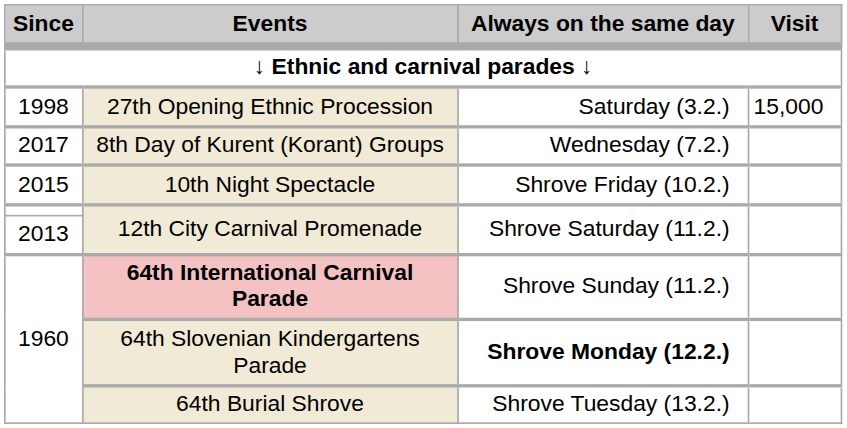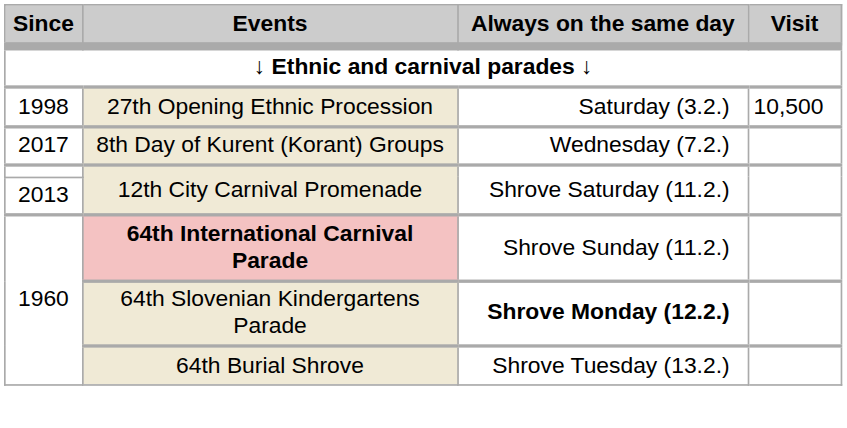 <table class="wikitable plainrowheaders" cellpadding="3" cellspacing="0" border="1" style="background:#fff; font-size:86%; line-height:16px; border:grey solid 1px; border-collapse:collapse;">
 <tr>
 <th scope="col" style="background:#ccc; width:40px;">Since</th>
 <th scope="col" style="background:#ccc; width:220px;">Events</th>
 <th scope="col" style="background:#ccc; width:168px;">Always on the same day</th>
 <th scope="col" style="background:#ccc; width:50px;">Visit</th>
 </tr>
 <tr>
 <td align=center colspan=4 style="border-top-width:5px"><strong>↓ Ethnic and carnival parades ↓</strong></td>
 </tr>
 <tr>
 <td align=center style="border-top-width:2px">1998</td>
 <td align=center bgcolor=#F0EAD6 style="border-top-width:2px">27th Opening Ethnic Procession</td>
 <td align=right style="border-top-width:2px">Saturday (3.2.)  </td>
-<td align=right style="border-top-width:2px">15,000  </td>
+<td align=right style="border-top-width:2px">10,500  </td>
 </tr>
 <tr>
 <td align=center style="border-top-width:2px">2017</td>
 <td align=center bgcolor=#F0EAD6 style="border-top-width:2px">8th Day of Kurent (Korant) Groups</td>
 <td align=right style="border-top-width:2px">Wednesday (7.2.)  </td>
 <td align=center style="border-top-width:2px"></td>
-</tr>
-<tr>
-<td align=center style="border-top-width:2px">2015</td>
-<td align=center bgcolor=#F0EAD6 style="border-top-width:2px">10th Night Spectacle</td>
-<td align=right style="border-top-width:2px">Shrove Friday (10.2.)  </td>
-<td align=right style="border-top-width:2px"> </td>
 </tr>
 <tr>
 <td align=center style="border-top-width:2px"></td>
 <td align=center bgcolor=#F0EAD6 rowspan=2 style="border-top-width:2px">12th City Carnival Promenade</td>
 <td align=right rowspan=2 style="border-top-width:2px">Shrove Saturday (11.2.)  </td>
 <td align=right rowspan=2 style="border-top-width:2px"> </td>
 </tr>
 <tr>
 <td align=center>2013</td>
 </tr>
 <tr>
 <td align=center rowspan=3 style="border-top-width:2px">1960</td>
 <td align=center bgcolor=#F4C2C2 style="border-top-width:2px"><strong>64th International Carnival Parade</strong></td>
 <td align=right style="border-top-width:2px">Shrove Sunday (11.2.)  </td>
 <td align=right style="border-top-width:2px"><strong> </strong>  </td>
 </tr>
 <tr>
 <td align=center bgcolor=#F0EAD6 style="border-top-width:2px">64th Slovenian Kindergartens Parade</td>
 <td align=right style="border-top-width:2px"><strong>Shrove Monday (12.2.)  </strong></td>
 <td align=right style="border-top-width:2px"> </td>
 </tr>
 <tr>
 <td align=center bgcolor=#F0EAD6 style="border-top-width:2px">64th Burial Shrove</td>
 <td align=right style="border-top-width:2px">Shrove Tuesday (13.2.)  </td>
 <td align=right style="border-top-width:2px"> </td>
 </tr>
 </table>
